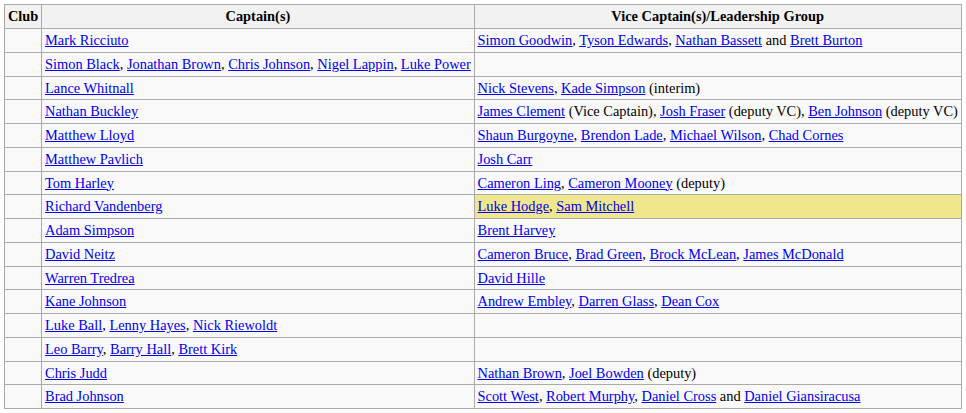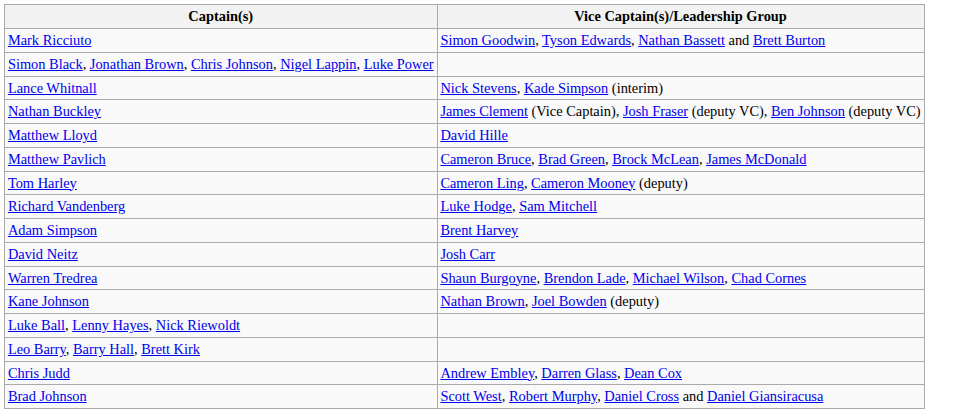 <table class="wikitable" style="font-size:90%">
 <tr>
-<th>Club</th>
 <th>Captain(s)</th>
 <th>Vice Captain(s)/Leadership Group</th>
 </tr>
 <tr>
-<td></td>
 <td><a href='#'>Mark Ricciuto</a></td>
 <td><a href='#'>Simon Goodwin</a>, <a href='#'>Tyson Edwards</a>, <a href='#'>Nathan Bassett</a> and <a href='#'>Brett Burton</a></td>
 </tr>
 <tr>
-<td></td>
 <td><a href='#'>Simon Black</a>, <a href='#'>Jonathan Brown</a>, <a href='#'>Chris Johnson</a>, <a href='#'>Nigel Lappin</a>, <a href='#'>Luke Power</a></td>
 <td></td>
 </tr>
 <tr>
-<td></td>
 <td><a href='#'>Lance Whitnall</a></td>
 <td><a href='#'>Nick Stevens</a>, <a href='#'>Kade Simpson</a> (interim)</td>
 </tr>
 <tr>
-<td></td>
 <td><a href='#'>Nathan Buckley</a></td>
 <td><a href='#'>James Clement</a> (Vice Captain), <a href='#'>Josh Fraser</a> (deputy VC), <a href='#'>Ben Johnson</a> (deputy VC)</td>
 </tr>
 <tr>
-<td></td>
 <td><a href='#'>Matthew Lloyd</a></td>
-<td><a href='#'>Shaun Burgoyne</a>, <a href='#'>Brendon Lade</a>, <a href='#'>Michael Wilson</a>, <a href='#'>Chad Cornes</a></td>
+<td><a href='#'>David Hille</a></td>
 </tr>
 <tr>
-<td></td>
 <td><a href='#'>Matthew Pavlich</a></td>
-<td><a href='#'>Josh Carr</a></td>
+<td><a href='#'>Cameron Bruce</a>, <a href='#'>Brad Green</a>, <a href='#'>Brock McLean</a>, <a href='#'>James McDonald</a></td>
 </tr>
 <tr>
-<td></td>
 <td><a href='#'>Tom Harley</a></td>
 <td><a href='#'>Cameron Ling</a>, <a href='#'>Cameron Mooney</a> (deputy)</td>
 </tr>
 <tr>
-<td></td>
 <td><a href='#'>Richard Vandenberg</a></td>
-<td style="background: khaki;"><a href='#'>Luke Hodge</a>, <a href='#'>Sam Mitchell</a></td>
+<td><a href='#'>Luke Hodge</a>, <a href='#'>Sam Mitchell</a></td>
 </tr>
 <tr>
-<td></td>
 <td><a href='#'>Adam Simpson</a></td>
 <td><a href='#'>Brent Harvey</a></td>
 </tr>
 <tr>
-<td></td>
 <td><a href='#'>David Neitz</a></td>
-<td><a href='#'>Cameron Bruce</a>, <a href='#'>Brad Green</a>, <a href='#'>Brock McLean</a>, <a href='#'>James McDonald</a></td>
+<td><a href='#'>Josh Carr</a></td>
 </tr>
 <tr>
-<td></td>
 <td><a href='#'>Warren Tredrea</a></td>
-<td><a href='#'>David Hille</a></td>
+<td><a href='#'>Shaun Burgoyne</a>, <a href='#'>Brendon Lade</a>, <a href='#'>Michael Wilson</a>, <a href='#'>Chad Cornes</a></td>
 </tr>
 <tr>
-<td></td>
 <td><a href='#'>Kane Johnson</a></td>
-<td><a href='#'>Andrew Embley</a>, <a href='#'>Darren Glass</a>, <a href='#'>Dean Cox</a></td>
+<td><a href='#'>Nathan Brown</a>, <a href='#'>Joel Bowden</a> (deputy)</td>
 </tr>
 <tr>
-<td></td>
 <td><a href='#'>Luke Ball</a>, <a href='#'>Lenny Hayes</a>, <a href='#'>Nick Riewoldt</a></td>
 <td></td>
 </tr>
 <tr>
-<td></td>
 <td><a href='#'>Leo Barry</a>, <a href='#'>Barry Hall</a>, <a href='#'>Brett Kirk</a></td>
 <td></td>
 </tr>
 <tr>
-<td></td>
 <td><a href='#'>Chris Judd</a></td>
-<td><a href='#'>Nathan Brown</a>, <a href='#'>Joel Bowden</a> (deputy)</td>
+<td><a href='#'>Andrew Embley</a>, <a href='#'>Darren Glass</a>, <a href='#'>Dean Cox</a></td>
 </tr>
 <tr>
-<td></td>
 <td><a href='#'>Brad Johnson</a></td>
 <td><a href='#'>Scott West</a>, <a href='#'>Robert Murphy</a>, <a href='#'>Daniel Cross</a> and <a href='#'>Daniel Giansiracusa</a></td>
 </tr>
 </table>
